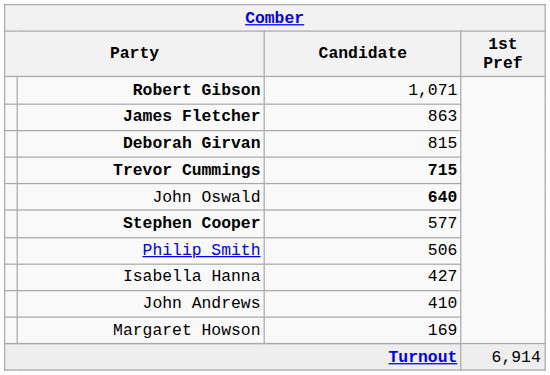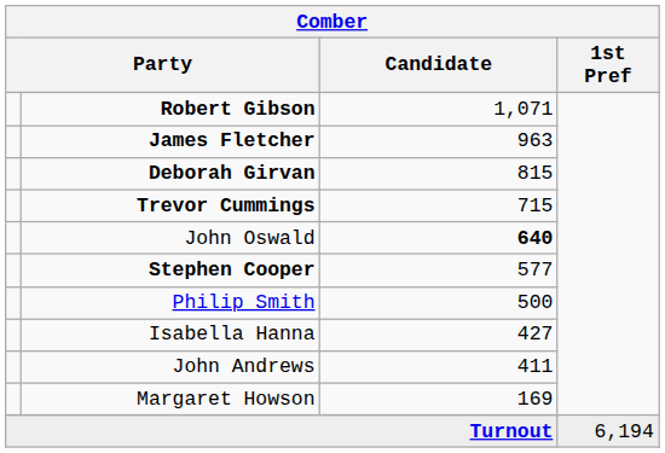 <table class="wikitable">
 <tr>
 <th colspan="4" align="center"><a href='#'>Comber</a></th>
 </tr>
 <tr>
 <th colspan="2" align="center" width=200>Party</th>
 <th width=150>Candidate</th>
 <th width=60>1st Pref</th>
 </tr>
 <tr>
 <td></td>
 <td align="right"><strong>Robert Gibson</strong></td>
 <td align="right">1,071</td>
 </tr>
 <tr>
 <td></td>
 <td align="right"><strong>James Fletcher</strong></td>
-<td align="right">863</td>
+<td align="right">963</td>
 </tr>
 <tr>
 <td></td>
 <td align="right"><strong>Deborah Girvan</strong></td>
 <td align="right">815</td>
 </tr>
 <tr>
 <td></td>
 <td align="right"><strong>Trevor Cummings</strong></td>
-<td align="right"><strong>715</strong></td>
+<td align="right">715</td>
 </tr>
 <tr>
 <td></td>
 <td align="right">John Oswald</td>
 <td align="right"><strong>640</strong></td>
 </tr>
 <tr>
 <td></td>
 <td align="right"><strong>Stephen Cooper</strong></td>
 <td align="right">577</td>
 </tr>
 <tr>
 <td></td>
 <td align="right"><a href='#'>Philip Smith</a></td>
-<td align="right">506</td>
+<td align="right">500</td>
 </tr>
 <tr>
 <td></td>
 <td align="right">Isabella Hanna</td>
 <td align="right">427</td>
 </tr>
 <tr>
 <td></td>
 <td align="right">John Andrews</td>
-<td align="right">410</td>
+<td align="right">411</td>
 </tr>
 <tr>
 <td></td>
 <td align="right">Margaret Howson</td>
 <td align="right">169</td>
 </tr>
 <tr>
 </tr>
 <tr bgcolor="EEEEEE">
 <td colspan=3 align="right"><strong><a href='#'>Turnout</a></strong></td>
-<td align="right">6,914</td>
+<td align="right">6,194</td>
 </tr>
 </table>
